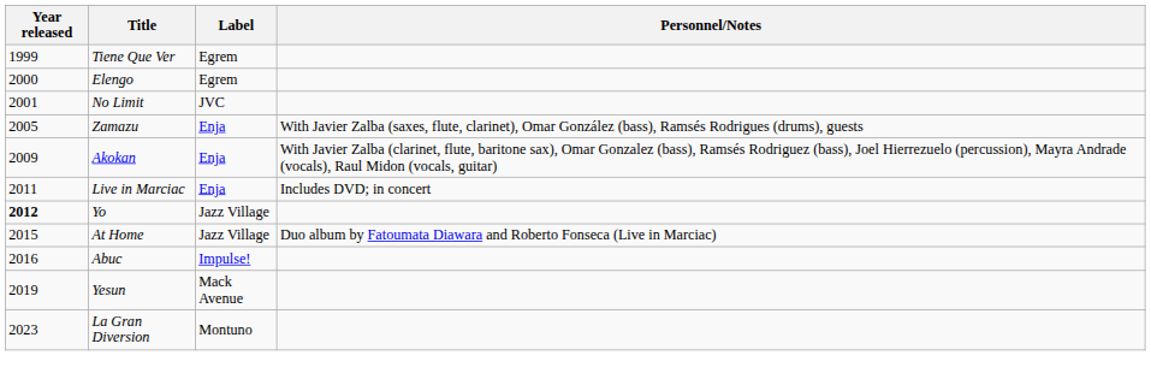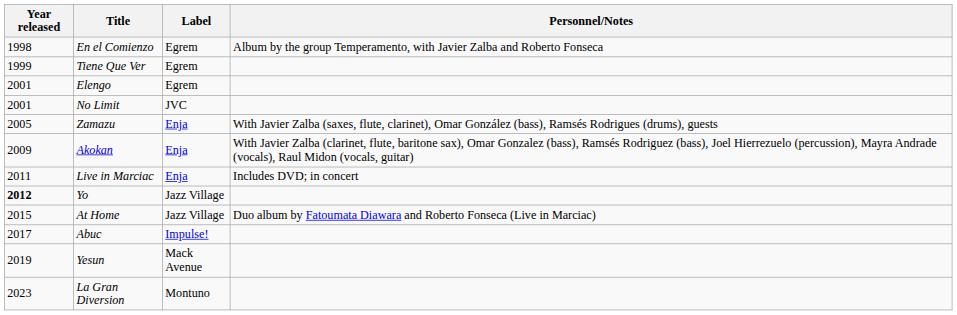 <table class="wikitable sortable">
 <tr>
 <th>Year released</th>
 <th>Title</th>
 <th>Label</th>
 <th>Personnel/Notes</th>
 </tr>
 <tr>
+<td>1998</td>
+<td><em>En el Comienzo</em></td>
+<td>Egrem</td>
+<td>Album by the group Temperamento, with Javier Zalba and Roberto Fonseca</td>
+</tr>
+<tr>
 <td>1999</td>
 <td><em>Tiene Que Ver</em></td>
 <td>Egrem</td>
 <td></td>
 </tr>
 <tr>
-<td>2000</td>
+<td>2001</td>
 <td><em>Elengo</em></td>
 <td>Egrem</td>
 <td></td>
 </tr>
 <tr>
 <td>2001</td>
 <td><em>No Limit</em></td>
 <td>JVC</td>
 <td></td>
 </tr>
 <tr>
 <td>2005</td>
 <td><em>Zamazu</em></td>
 <td><a href='#'>Enja</a></td>
 <td>With Javier Zalba (saxes, flute, clarinet), Omar González (bass), Ramsés Rodrigues (drums), guests</td>
 </tr>
 <tr>
 <td>2009</td>
 <td><em><a href='#'>Akokan</a></em></td>
 <td><a href='#'>Enja</a></td>
 <td>With Javier Zalba (clarinet, flute, baritone sax), Omar Gonzalez (bass), Ramsés Rodriguez (bass), Joel Hierrezuelo (percussion), Mayra Andrade (vocals), Raul Midon (vocals, guitar)</td>
 </tr>
 <tr>
 <td>2011</td>
 <td><em>Live in Marciac</em></td>
 <td><a href='#'>Enja</a></td>
 <td>Includes DVD; in concert</td>
 </tr>
 <tr>
 <td><strong>2012</strong></td>
 <td><em>Yo</em></td>
 <td>Jazz Village</td>
 <td></td>
 </tr>
 <tr>
 <td>2015</td>
 <td><em>At Home</em></td>
 <td>Jazz Village</td>
 <td>Duo album by <a href='#'>Fatoumata Diawara</a> and Roberto Fonseca (Live in Marciac)</td>
 </tr>
 <tr>
-<td>2016</td>
+<td>2017</td>
 <td><em>Abuc</em></td>
 <td><a href='#'>Impulse!</a></td>
 <td></td>
 </tr>
 <tr>
 <td>2019</td>
 <td><em>Yesun</em></td>
 <td>Mack Avenue</td>
 <td></td>
 </tr>
 <tr>
 <td>2023</td>
 <td><em>La Gran Diversion</em></td>
 <td>Montuno</td>
 <td></td>
 </tr>
 </table>
